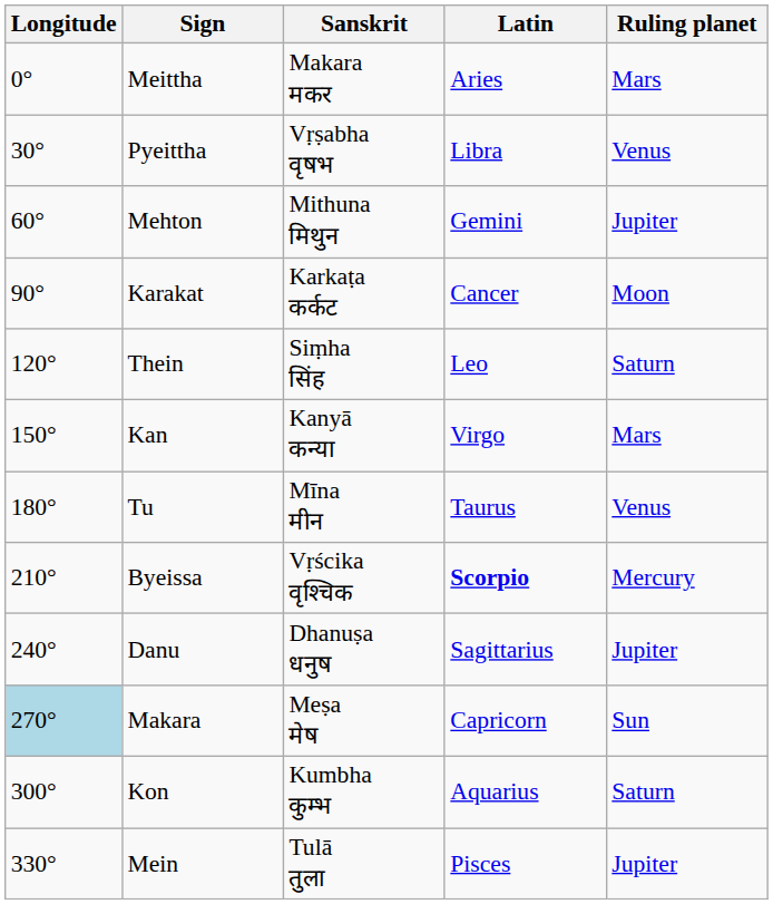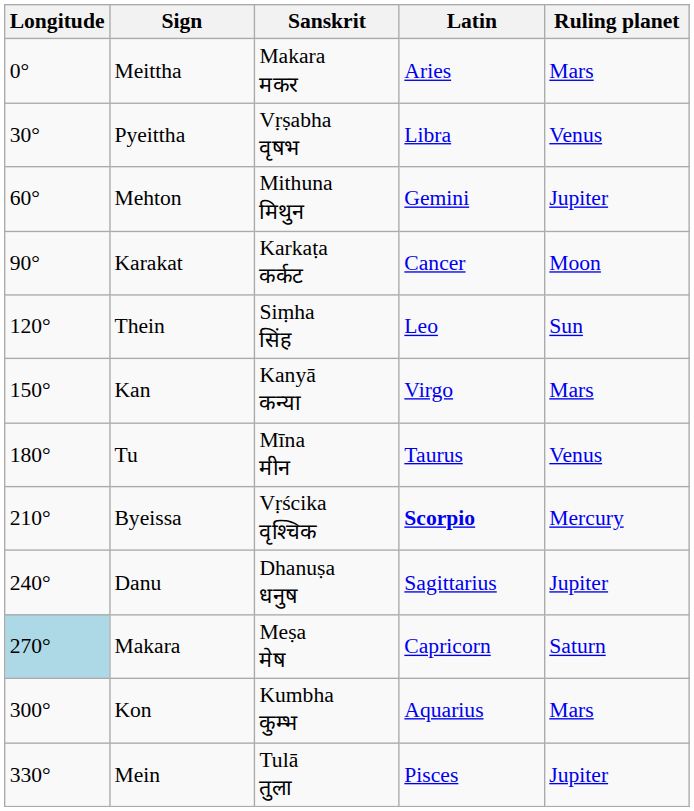 <table class="wikitable" border="1">
 <tr>
 <th width="50">Longitude <br> </th>
 <th width="100">Sign <br> </th>
 <th width="100">Sanskrit</th>
 <th width="100">Latin</th>
 <th width="100">Ruling planet <br> </th>
 </tr>
 <tr>
 <td>0°</td>
 <td>Meittha <br> </td>
 <td>Makara <br> मकर</td>
 <td><a href='#'>Aries</a></td>
 <td><a href='#'>Mars</a></td>
 </tr>
 <tr>
 <td>30°</td>
 <td>Pyeittha <br> </td>
 <td>Vṛṣabha <br> वृषभ</td>
 <td><a href='#'>Libra</a></td>
 <td><a href='#'>Venus</a></td>
 </tr>
 <tr>
 <td>60°</td>
 <td>Mehton <br> </td>
 <td>Mithuna <br> मिथुन</td>
 <td><a href='#'>Gemini</a></td>
 <td><a href='#'>Jupiter</a></td>
 </tr>
 <tr>
 <td>90°</td>
 <td>Karakat <br> </td>
 <td>Karkaṭa <br> कर्कट</td>
 <td><a href='#'>Cancer</a></td>
 <td><a href='#'>Moon</a></td>
 </tr>
 <tr>
 <td>120°</td>
 <td>Thein <br> </td>
 <td>Siṃha <br> सिंह</td>
 <td><a href='#'>Leo</a></td>
-<td><a href='#'>Saturn</a></td>
+<td><a href='#'>Sun</a></td>
 </tr>
 <tr>
 <td>150°</td>
 <td>Kan <br> </td>
 <td>Kanyā <br> कन्या</td>
 <td><a href='#'>Virgo</a></td>
 <td><a href='#'>Mars</a></td>
 </tr>
 <tr>
 <td>180°</td>
 <td>Tu <br> </td>
 <td>Mīna <br> मीन</td>
 <td><a href='#'>Taurus</a></td>
 <td><a href='#'>Venus</a></td>
 </tr>
 <tr>
 <td>210°</td>
 <td>Byeissa <br> </td>
 <td>Vṛścika <br> वृश्चिक</td>
 <td><strong><a href='#'>Scorpio</a></strong></td>
 <td><a href='#'>Mercury</a></td>
 </tr>
 <tr>
 <td>240°</td>
 <td>Danu <br> </td>
 <td>Dhanuṣa <br> धनुष</td>
 <td><a href='#'>Sagittarius</a></td>
 <td><a href='#'>Jupiter</a></td>
 </tr>
 <tr>
 <td style="background: lightblue;">270°</td>
 <td>Makara <br> </td>
 <td>Meṣa <br> मेष</td>
 <td><a href='#'>Capricorn</a></td>
-<td><a href='#'>Sun</a></td>
+<td><a href='#'>Saturn</a></td>
 </tr>
 <tr>
 <td>300°</td>
 <td>Kon <br> </td>
 <td>Kumbha <br> कुम्भ</td>
 <td><a href='#'>Aquarius</a></td>
-<td><a href='#'>Saturn</a></td>
+<td><a href='#'>Mars</a></td>
 </tr>
 <tr>
 <td>330°</td>
 <td>Mein <br> </td>
 <td>Tulā <br> तुला</td>
 <td><a href='#'>Pisces</a></td>
 <td><a href='#'>Jupiter</a></td>
 </tr>
 </table>
